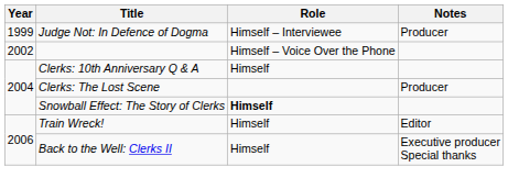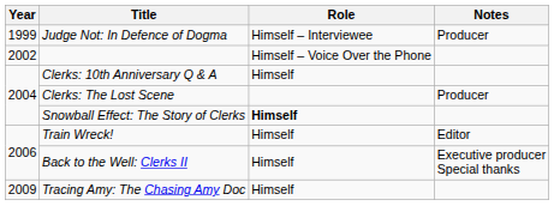 <table class="wikitable sortable">
 <tr>
 <th>Year</th>
 <th>Title</th>
 <th>Role</th>
 <th class="unsortable">Notes</th>
 </tr>
 <tr>
 <td>1999</td>
 <td><em>Judge Not: In Defence of Dogma</em></td>
 <td>Himself – Interviewee</td>
 <td>Producer</td>
 </tr>
 <tr>
 <td>2002</td>
 <td><em></em></td>
 <td>Himself – Voice Over the Phone</td>
 <td></td>
 </tr>
 <tr>
 <td rowspan="3">2004</td>
 <td><em>Clerks: 10th Anniversary Q & A</em></td>
 <td>Himself</td>
 <td></td>
 </tr>
 <tr>
 <td><em>Clerks: The Lost Scene</em></td>
 <td></td>
 <td>Producer</td>
 </tr>
 <tr>
 <td><em>Snowball Effect: The Story of Clerks</em></td>
 <td><strong>Himself</strong></td>
 <td></td>
 </tr>
 <tr>
 <td rowspan="2">2006</td>
 <td><em>Train Wreck!</em></td>
 <td>Himself</td>
 <td>Editor</td>
 </tr>
 <tr>
 <td><em>Back to the Well: <a href='#'>Clerks II</a></em></td>
 <td>Himself</td>
 <td>Executive producer<br>Special thanks</td>
 </tr>
+<tr>
+<td>2009</td>
+<td><em>Tracing Amy: The <a href='#'>Chasing Amy</a> Doc</em></td>
+<td>Himself</td>
+<td></td>
+</tr>
 </table>
